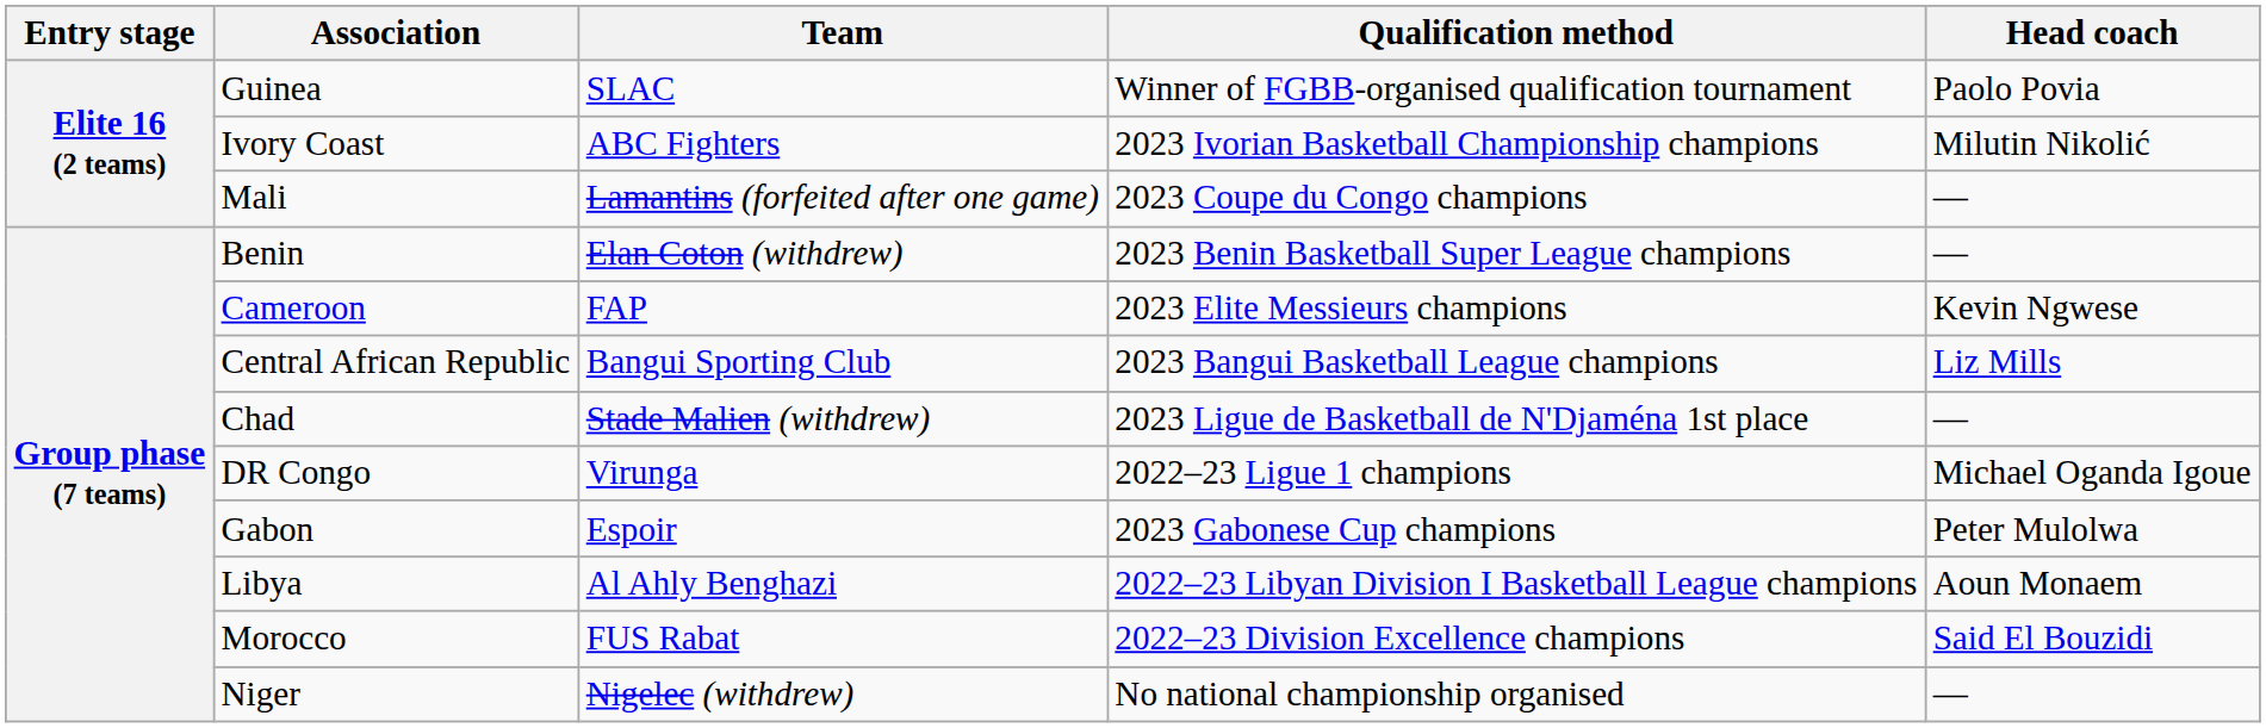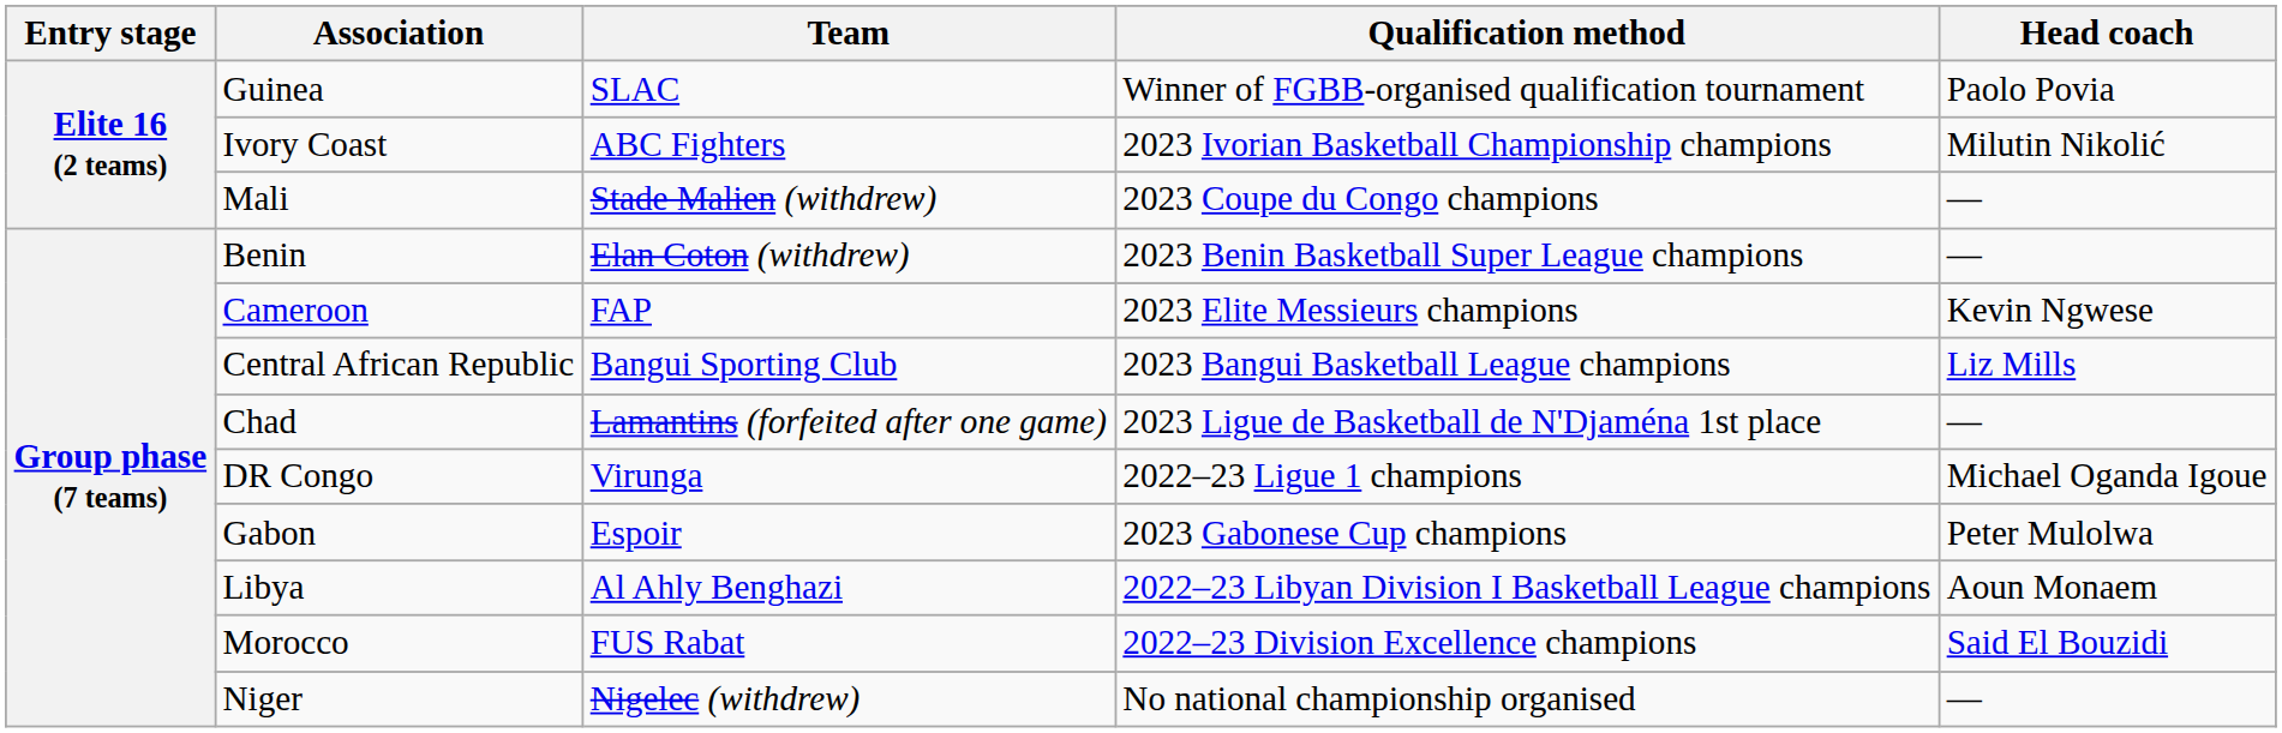 <table class="wikitable">
 <tr>
 <th>Entry stage</th>
 <th>Association</th>
 <th>Team</th>
 <th>Qualification method</th>
 <th>Head coach</th>
 </tr>
 <tr>
 <th rowspan="3"><a href='#'>Elite 16</a><br><small>(2 teams)</small></th>
 <td> Guinea</td>
 <td><a href='#'>SLAC</a></td>
 <td>Winner of <a href='#'>FGBB</a>-organised qualification tournament</td>
 <td>Paolo Povia</td>
 </tr>
 <tr>
 <td> Ivory Coast</td>
 <td><a href='#'>ABC Fighters</a></td>
 <td>2023 <a href='#'>Ivorian Basketball Championship</a> champions</td>
 <td>Milutin Nikolić</td>
 </tr>
 <tr>
 <td> Mali</td>
-<td><a href='#'><s>Lamantins</s></a> <em>(forfeited after one game)</em></td>
+<td><a href='#'><s>Stade Malien</s></a> <em>(withdrew)</em></td>
 <td>2023 <a href='#'>Coupe du Congo</a> champions</td>
 <td>—</td>
 </tr>
 <tr>
 <th rowspan="9"><a href='#'>Group phase</a><br><small>(7 teams)</small></th>
 <td> Benin</td>
 <td><a href='#'><s>Elan Coton</s></a> <em>(withdrew)</em></td>
 <td>2023 <a href='#'>Benin Basketball Super League</a> champions</td>
 <td>—</td>
 </tr>
 <tr>
 <td> <a href='#'>Cameroon</a></td>
 <td><a href='#'>FAP</a></td>
 <td>2023 <a href='#'>Elite Messieurs</a> champions</td>
 <td>Kevin Ngwese</td>
 </tr>
 <tr>
 <td> Central African Republic</td>
 <td><a href='#'>Bangui Sporting Club</a></td>
 <td>2023 <a href='#'>Bangui Basketball League</a> champions</td>
 <td><a href='#'>Liz Mills</a></td>
 </tr>
 <tr>
 <td> Chad</td>
-<td><a href='#'><s>Stade Malien</s></a> <em>(withdrew)</em></td>
+<td><a href='#'><s>Lamantins</s></a> <em>(forfeited after one game)</em></td>
 <td>2023 <a href='#'>Ligue de Basketball de N'Djaména</a> 1st place</td>
 <td>—</td>
 </tr>
 <tr>
 <td> DR Congo</td>
 <td><a href='#'>Virunga</a></td>
 <td>2022–23 <a href='#'>Ligue 1</a> champions</td>
 <td>Michael Oganda Igoue</td>
 </tr>
 <tr>
 <td> Gabon</td>
 <td><a href='#'>Espoir</a></td>
 <td>2023 <a href='#'>Gabonese Cup</a> champions</td>
 <td>Peter Mulolwa</td>
 </tr>
 <tr>
 <td> Libya</td>
 <td><a href='#'>Al Ahly Benghazi</a></td>
 <td><a href='#'>2022–23 Libyan Division I Basketball League</a> champions</td>
 <td>Aoun Monaem</td>
 </tr>
 <tr>
 <td> Morocco</td>
 <td><a href='#'>FUS Rabat</a></td>
 <td><a href='#'>2022–23 Division Excellence</a> champions</td>
 <td><a href='#'>Said El Bouzidi</a></td>
 </tr>
 <tr>
 <td> Niger</td>
 <td><a href='#'><s>Nigelec</s></a> <em>(withdrew)</em></td>
 <td>No national championship organised</td>
 <td>—</td>
 </tr>
 </table>
